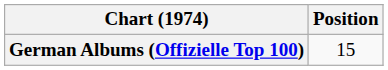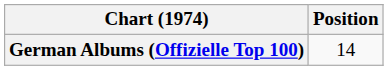 <table class="wikitable plainrowheaders" style="text-align:center">
 <tr>
 <th scope="col">Chart (1974)</th>
 <th scope="col">Position</th>
 </tr>
 <tr>
 <th scope="row">German Albums (<a href='#'>Offizielle Top 100</a>)</th>
-<td>15</td>
+<td>14</td>
 </tr>
 </table>
